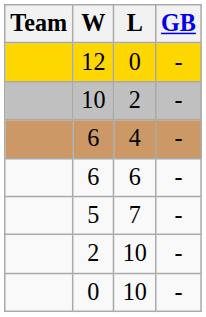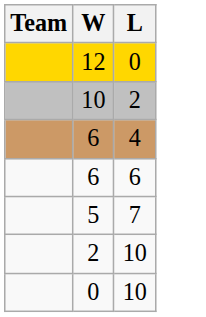 <table class="wikitable" style="text-align:center;">
 <tr>
 <th>Team</th>
 <th width=20px>W</th>
 <th width=20px>L</th>
-<th width=20px><a href='#'>GB</a></th>
 </tr>
 <tr bgcolor=gold>
 <td align="left"></td>
 <td>12</td>
 <td>0</td>
-<td>-</td>
 </tr>
 <tr bgcolor=silver>
 <td align="left"></td>
 <td>10</td>
 <td>2</td>
-<td>-</td>
 </tr>
 <tr bgcolor="CC9966">
 <td align="left"></td>
 <td>6</td>
 <td>4</td>
-<td>-</td>
 </tr>
 <tr align="center">
 <td align="left"></td>
 <td>6</td>
 <td>6</td>
-<td>-</td>
 </tr>
 <tr>
 <td align="left"></td>
 <td>5</td>
 <td>7</td>
-<td>-</td>
 </tr>
 <tr>
 <td align="left"></td>
 <td>2</td>
 <td>10</td>
-<td>-</td>
 </tr>
 <tr>
 <td align="left"></td>
 <td>0</td>
 <td>10</td>
-<td>-</td>
 </tr>
 </table>
